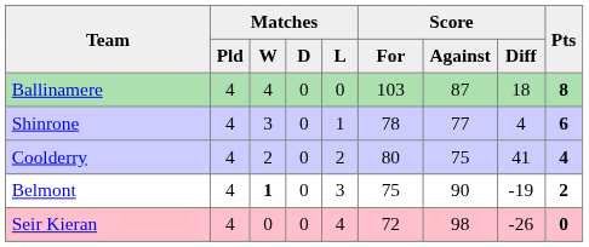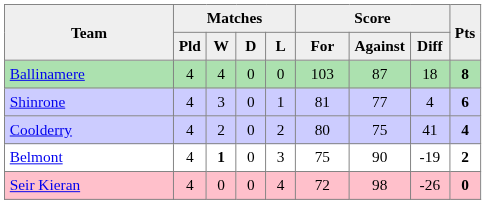 <table style=border-collapse:collapse border=1 cellspacing=0 cellpadding=5>
 <tr align=center bgcolor=#efefef>
 <th rowspan=2 width=165>Team</th>
 <th colspan=4>Matches</th>
 <th colspan=3>Score</th>
 <th rowspan=2width=20>Pts</th>
 </tr>
 <tr align=center bgcolor=#efefef>
 <th width=20>Pld</th>
 <th width=20>W</th>
 <th width=20>D</th>
 <th width=20>L</th>
 <th width=45>For</th>
 <th width=45>Against</th>
 <th width=30>Diff</th>
 </tr>
 <tr align=center style="background:#ACE1AF;">
 <td style="text-align:left;"><a href='#'>Ballinamere</a></td>
 <td>4</td>
 <td>4</td>
 <td>0</td>
 <td>0</td>
 <td>103</td>
 <td>87</td>
 <td>18</td>
 <td><strong>8</strong></td>
 </tr>
 <tr align=center style="background:#ccccff;">
 <td style="text-align:left;"><a href='#'>Shinrone</a></td>
 <td>4</td>
 <td>3</td>
 <td>0</td>
 <td>1</td>
-<td>78</td>
+<td>81</td>
 <td>77</td>
 <td>4</td>
 <td><strong>6</strong></td>
 </tr>
 <tr align=center style="background:#ccccff;">
 <td style="text-align:left;"><a href='#'>Coolderry</a></td>
 <td>4</td>
 <td>2</td>
 <td>0</td>
 <td>2</td>
 <td>80</td>
 <td>75</td>
 <td>41</td>
 <td><strong>4</strong></td>
 </tr>
 <tr align=center>
 <td style="text-align:left;"><a href='#'>Belmont</a></td>
 <td>4</td>
 <td><strong>1</strong></td>
 <td>0</td>
 <td>3</td>
 <td>75</td>
 <td>90</td>
 <td>-19</td>
 <td><strong>2</strong></td>
 </tr>
 <tr align=center style="background:#FFC0CB;">
 <td style="text-align:left;"><a href='#'>Seir Kieran</a></td>
 <td>4</td>
 <td>0</td>
 <td>0</td>
 <td>4</td>
 <td>72</td>
 <td>98</td>
 <td>-26</td>
 <td><strong>0</strong></td>
 </tr>
 </table>
